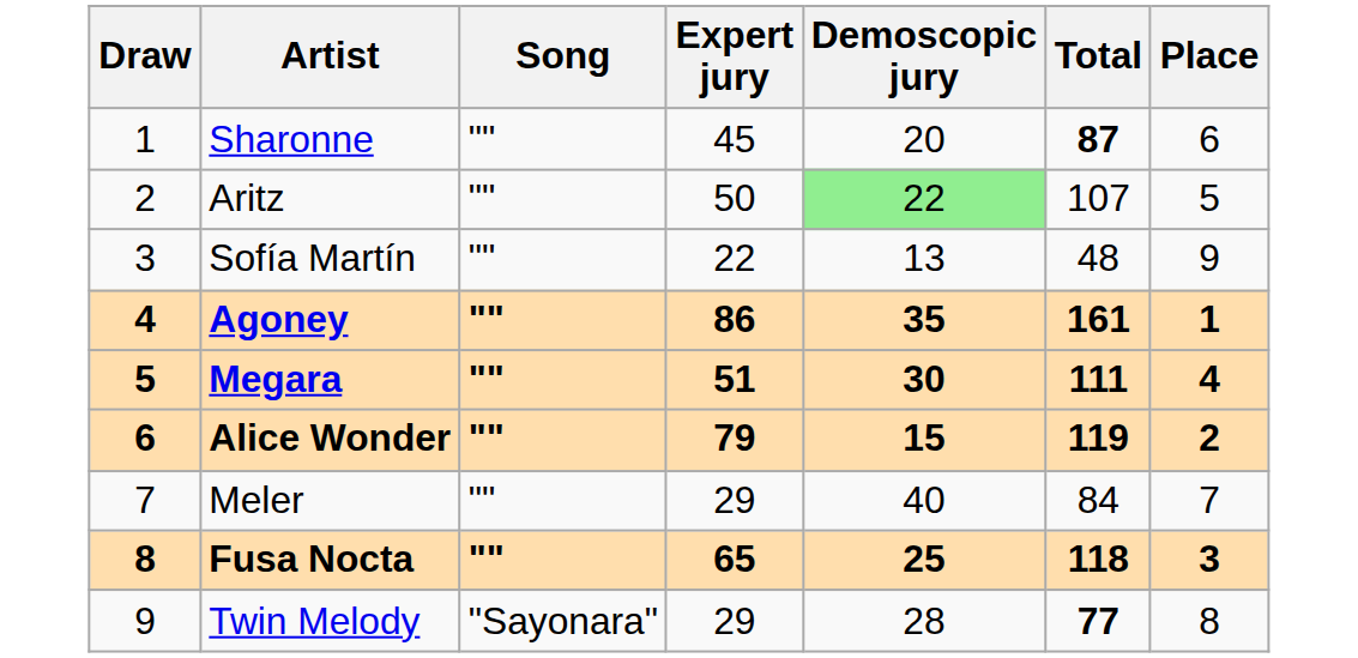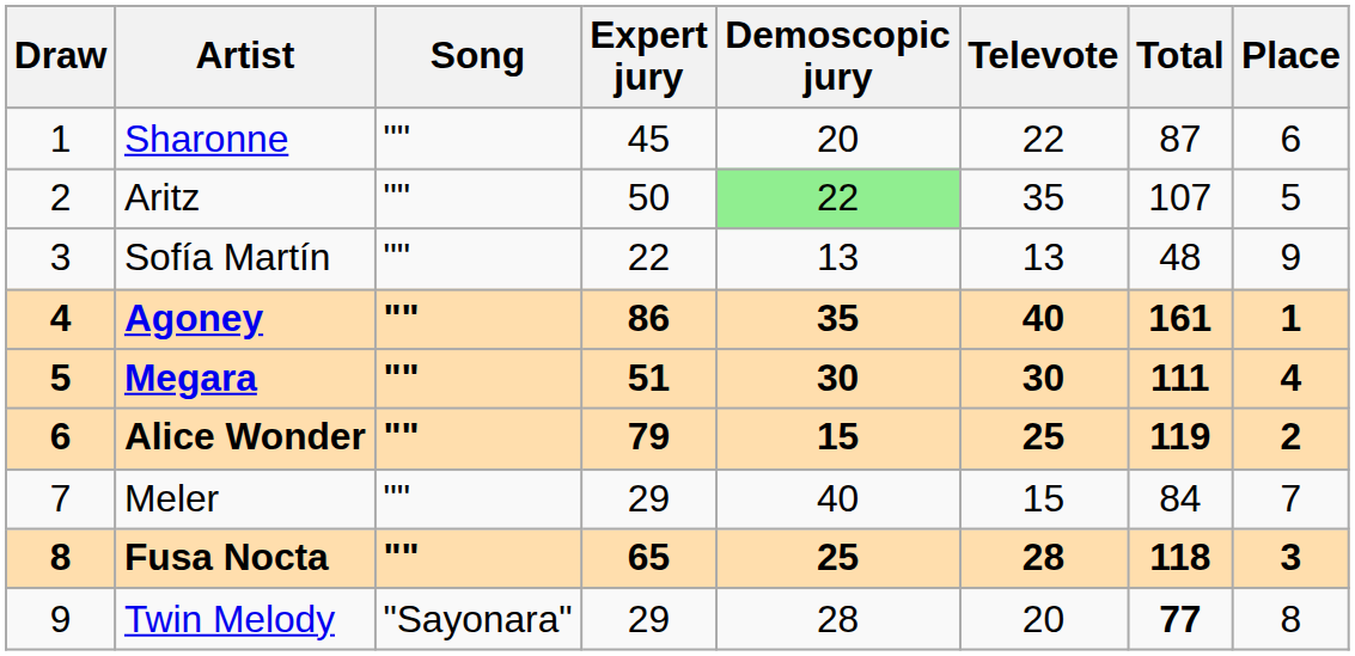 <table class="sortable wikitable" style="margin: 1em auto 1em auto; text-align:center;">
 <tr>
 <th>Draw</th>
 <th>Artist</th>
 <th>Song</th>
 <th>Expert<br>jury</th>
 <th>Demoscopic<br>jury</th>
+<th>Televote</th>
 <th>Total</th>
 <th>Place</th>
 </tr>
 <tr>
 <td>1</td>
 <td align="left"><a href='#'>Sharonne</a></td>
 <td align="left">""</td>
 <td>45</td>
 <td>20</td>
-<td><strong>87</strong></td>
+<td>22</td>
+<td>87</td>
 <td>6</td>
 </tr>
 <tr>
 <td>2</td>
 <td align="left">Aritz</td>
 <td align="left">""</td>
 <td>50</td>
 <td style="background: lightgreen;">22</td>
+<td>35</td>
 <td>107</td>
 <td>5</td>
 </tr>
 <tr>
 <td>3</td>
 <td align="left">Sofía Martín</td>
 <td align="left">""</td>
 <td>22</td>
+<td>13</td>
 <td>13</td>
 <td>48</td>
 <td>9</td>
 </tr>
 <tr style="font-weight:bold; background:navajowhite;">
 <td>4</td>
 <td align="left"><a href='#'>Agoney</a></td>
 <td align="left">""</td>
 <td>86</td>
 <td>35</td>
+<td>40</td>
 <td>161</td>
 <td>1</td>
 </tr>
 <tr style="font-weight:bold; background:navajowhite;">
 <td>5</td>
 <td align="left"><a href='#'>Megara</a></td>
 <td align="left">""</td>
 <td>51</td>
+<td>30</td>
 <td>30</td>
 <td>111</td>
 <td>4</td>
 </tr>
 <tr style="font-weight:bold; background:navajowhite;">
 <td>6</td>
 <td align="left">Alice Wonder</td>
 <td align="left">""</td>
 <td>79</td>
 <td>15</td>
+<td>25</td>
 <td>119</td>
 <td>2</td>
 </tr>
 <tr>
 <td>7</td>
 <td align="left">Meler</td>
 <td align="left">""</td>
 <td>29</td>
 <td>40</td>
+<td>15</td>
 <td>84</td>
 <td>7</td>
 </tr>
 <tr style="font-weight:bold; background:navajowhite;">
 <td>8</td>
 <td align="left">Fusa Nocta</td>
 <td align="left">""</td>
 <td>65</td>
 <td>25</td>
+<td>28</td>
 <td>118</td>
 <td>3</td>
 </tr>
 <tr>
 <td>9</td>
 <td align="left"><a href='#'>Twin Melody</a></td>
 <td align="left">"Sayonara"</td>
 <td>29</td>
 <td>28</td>
+<td>20</td>
 <td><strong>77</strong></td>
 <td>8</td>
 </tr>
 </table>
